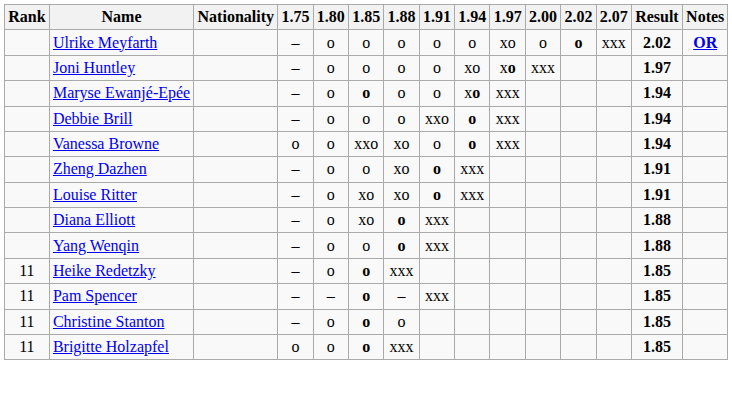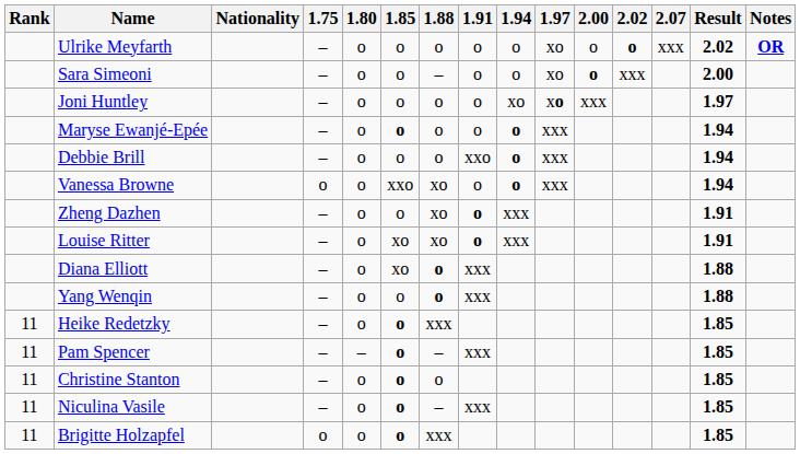 <table class="wikitable sortable" style="text-align:center">
 <tr>
 <th>Rank</th>
 <th>Name</th>
 <th>Nationality</th>
 <th>1.75</th>
 <th>1.80</th>
 <th>1.85</th>
 <th>1.88</th>
 <th>1.91</th>
 <th>1.94</th>
 <th>1.97</th>
 <th>2.00</th>
 <th>2.02</th>
 <th>2.07</th>
 <th>Result</th>
 <th>Notes</th>
 </tr>
 <tr>
 <td></td>
 <td align=left><a href='#'>Ulrike Meyfarth</a></td>
 <td align=left></td>
 <td>–</td>
 <td>o</td>
 <td>o</td>
 <td>o</td>
 <td>o</td>
 <td>o</td>
 <td>xo</td>
 <td>o</td>
 <td><strong>o</strong></td>
 <td>xxx</td>
 <td><strong>2.02</strong></td>
 <td><strong><a href='#'>OR</a></strong></td>
 </tr>
 <tr>
 <td></td>
+<td align=left><a href='#'>Sara Simeoni</a></td>
+<td align=left></td>
+<td>–</td>
+<td>o</td>
+<td>o</td>
+<td>–</td>
+<td>o</td>
+<td>o</td>
+<td>xo</td>
+<td><strong>o</strong></td>
+<td>xxx</td>
+<td></td>
+<td><strong>2.00</strong></td>
+<td></td>
+</tr>
+<tr>
+<td></td>
 <td align=left><a href='#'>Joni Huntley</a></td>
 <td align=left></td>
 <td>–</td>
 <td>o</td>
 <td>o</td>
 <td>o</td>
 <td>o</td>
 <td>xo</td>
 <td>x<strong>o</strong></td>
 <td>xxx</td>
 <td></td>
 <td></td>
 <td><strong>1.97</strong></td>
 <td></td>
 </tr>
 <tr>
 <td></td>
 <td align=left><a href='#'>Maryse Ewanjé-Epée</a></td>
 <td align=left></td>
 <td>–</td>
 <td>o</td>
 <td><strong>o</strong></td>
 <td>o</td>
 <td>o</td>
-<td>x<strong>o</strong></td>
+<td><strong>o</strong></td>
 <td>xxx</td>
 <td></td>
 <td></td>
 <td></td>
 <td><strong>1.94</strong></td>
 <td></td>
 </tr>
 <tr>
 <td></td>
 <td align=left><a href='#'>Debbie Brill</a></td>
 <td align=left></td>
 <td>–</td>
 <td>o</td>
 <td>o</td>
 <td>o</td>
 <td>xxo</td>
 <td><strong>o</strong></td>
 <td>xxx</td>
 <td></td>
 <td></td>
 <td></td>
 <td><strong>1.94</strong></td>
 <td></td>
 </tr>
 <tr>
 <td></td>
 <td align=left><a href='#'>Vanessa Browne</a></td>
 <td align=left></td>
 <td>o</td>
 <td>o</td>
 <td>xxo</td>
 <td>xo</td>
 <td>o</td>
 <td><strong>o</strong></td>
 <td>xxx</td>
 <td></td>
 <td></td>
 <td></td>
 <td><strong>1.94</strong></td>
 <td></td>
 </tr>
 <tr>
 <td></td>
 <td align=left><a href='#'>Zheng Dazhen</a></td>
 <td align=left></td>
 <td>–</td>
 <td>o</td>
 <td>o</td>
 <td>xo</td>
 <td><strong>o</strong></td>
 <td>xxx</td>
 <td></td>
 <td></td>
 <td></td>
 <td></td>
 <td><strong>1.91</strong></td>
 <td></td>
 </tr>
 <tr>
 <td></td>
 <td align=left><a href='#'>Louise Ritter</a></td>
 <td align=left></td>
 <td>–</td>
 <td>o</td>
 <td>xo</td>
 <td>xo</td>
 <td><strong>o</strong></td>
 <td>xxx</td>
 <td></td>
 <td></td>
 <td></td>
 <td></td>
 <td><strong>1.91</strong></td>
 <td></td>
 </tr>
 <tr>
 <td></td>
 <td align=left><a href='#'>Diana Elliott</a></td>
 <td align=left></td>
 <td>–</td>
 <td>o</td>
 <td>xo</td>
 <td><strong>o</strong></td>
 <td>xxx</td>
 <td></td>
 <td></td>
 <td></td>
 <td></td>
 <td></td>
 <td><strong>1.88</strong></td>
 <td></td>
 </tr>
 <tr>
 <td></td>
 <td align=left><a href='#'>Yang Wenqin</a></td>
 <td align=left></td>
 <td>–</td>
 <td>o</td>
 <td>o</td>
 <td><strong>o</strong></td>
 <td>xxx</td>
 <td></td>
 <td></td>
 <td></td>
 <td></td>
 <td></td>
 <td><strong>1.88</strong></td>
 <td></td>
 </tr>
 <tr>
 <td>11</td>
 <td align=left><a href='#'>Heike Redetzky</a></td>
 <td align=left></td>
 <td>–</td>
 <td>o</td>
 <td><strong>o</strong></td>
 <td>xxx</td>
 <td></td>
 <td></td>
 <td></td>
 <td></td>
 <td></td>
 <td></td>
 <td><strong>1.85</strong></td>
 <td></td>
 </tr>
 <tr>
 <td>11</td>
 <td align=left><a href='#'>Pam Spencer</a></td>
 <td align=left></td>
 <td>–</td>
 <td>–</td>
 <td><strong>o</strong></td>
 <td>–</td>
 <td>xxx</td>
 <td></td>
 <td></td>
 <td></td>
 <td></td>
 <td></td>
 <td><strong>1.85</strong></td>
 <td></td>
 </tr>
 <tr>
 <td>11</td>
 <td align=left><a href='#'>Christine Stanton</a></td>
 <td align=left></td>
 <td>–</td>
 <td>o</td>
 <td><strong>o</strong></td>
 <td>o</td>
 <td></td>
 <td></td>
 <td></td>
 <td></td>
 <td></td>
 <td></td>
 <td><strong>1.85</strong></td>
 <td></td>
 </tr>
 <tr>
 <td>11</td>
+<td align=left><a href='#'>Niculina Vasile</a></td>
+<td align=left></td>
+<td>–</td>
+<td>o</td>
+<td><strong>o</strong></td>
+<td>–</td>
+<td>xxx</td>
+<td></td>
+<td></td>
+<td></td>
+<td></td>
+<td></td>
+<td><strong>1.85</strong></td>
+<td></td>
+</tr>
+<tr>
+<td>11</td>
 <td align=left><a href='#'>Brigitte Holzapfel</a></td>
 <td align=left></td>
 <td>o</td>
 <td>o</td>
 <td><strong>o</strong></td>
 <td>xxx</td>
 <td></td>
 <td></td>
 <td></td>
 <td></td>
 <td></td>
 <td></td>
 <td><strong>1.85</strong></td>
 <td></td>
 </tr>
 </table>
